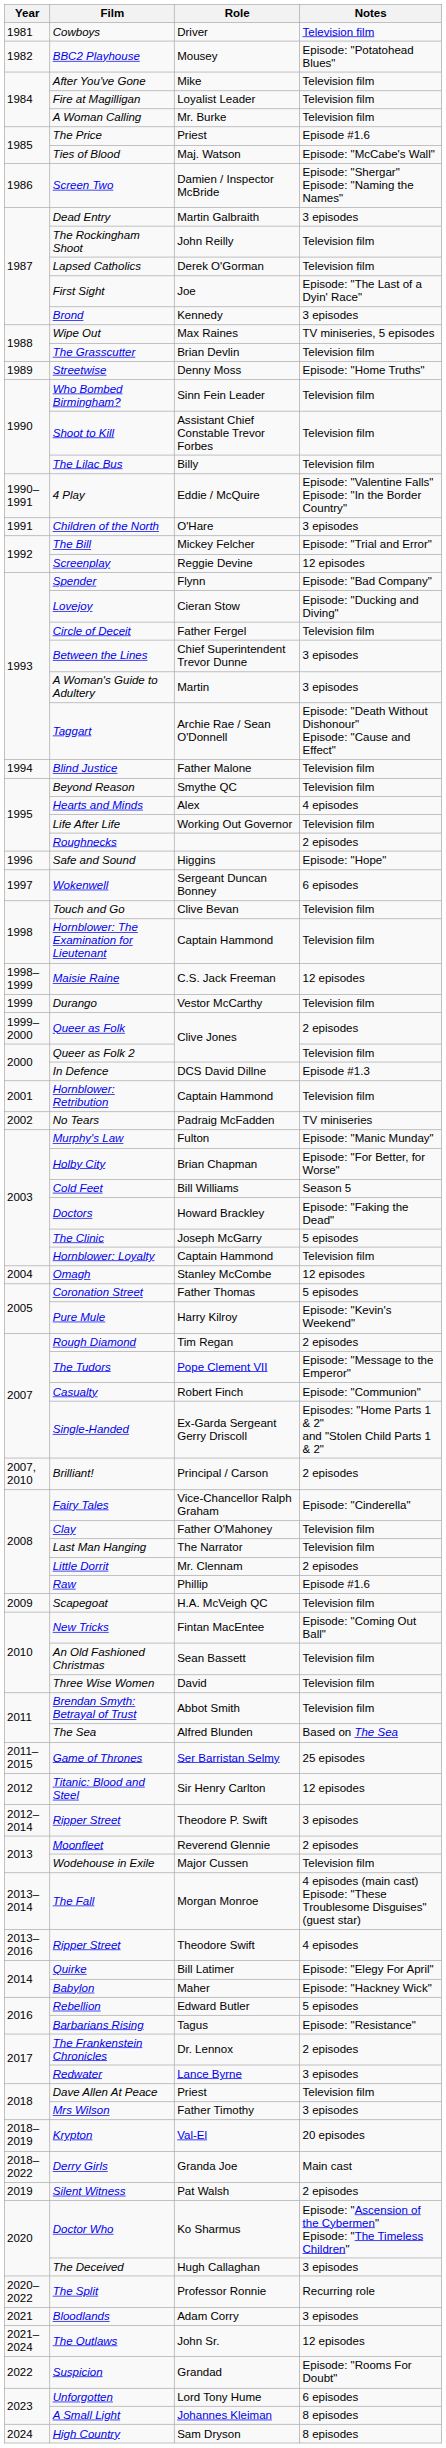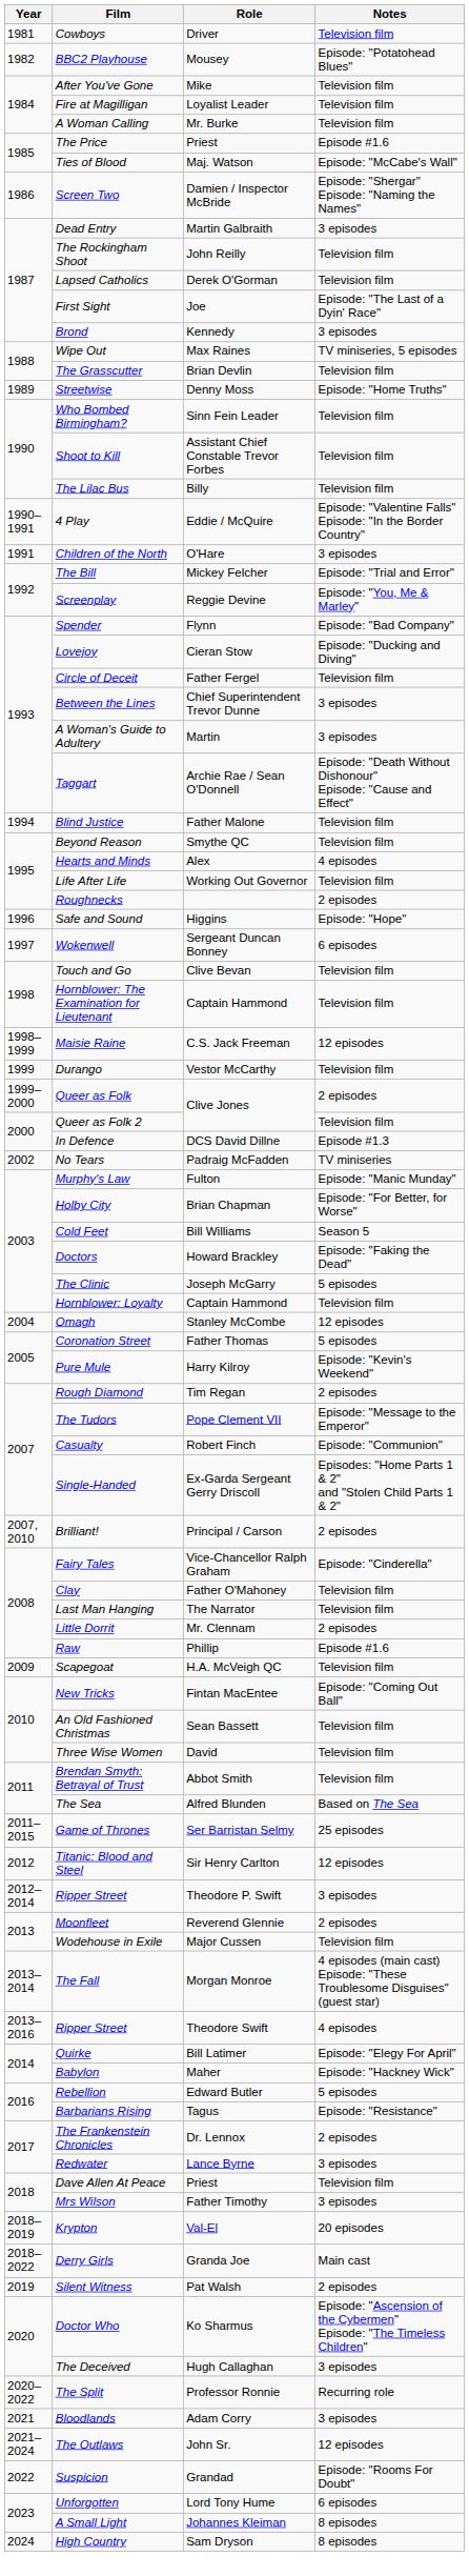 <table class="wikitable sortable">
 <tr>
 <th>Year</th>
 <th>Film</th>
 <th>Role</th>
 <th class="unsortable">Notes</th>
 </tr>
 <tr>
 <td>1981</td>
 <td><em>Cowboys</em></td>
 <td>Driver</td>
 <td><a href='#'>Television film</a></td>
 </tr>
 <tr>
 <td>1982</td>
 <td><em><a href='#'>BBC2 Playhouse</a></em></td>
 <td>Mousey</td>
 <td>Episode: "Potatohead Blues"</td>
 </tr>
 <tr>
 <td rowspan="3">1984</td>
 <td><em>After You've Gone</em></td>
 <td>Mike</td>
 <td>Television film</td>
 </tr>
 <tr>
 <td><em>Fire at Magilligan</em></td>
 <td>Loyalist Leader</td>
 <td>Television film</td>
 </tr>
 <tr>
 <td><em>A Woman Calling</em></td>
 <td>Mr. Burke</td>
 <td>Television film</td>
 </tr>
 <tr>
 <td rowspan="2">1985</td>
 <td><em>The Price</em></td>
 <td>Priest</td>
 <td>Episode #1.6</td>
 </tr>
 <tr>
 <td><em>Ties of Blood</em></td>
 <td>Maj. Watson</td>
 <td>Episode: "McCabe's Wall"</td>
 </tr>
 <tr>
 <td>1986</td>
 <td><em><a href='#'>Screen Two</a></em></td>
 <td>Damien / Inspector McBride</td>
 <td>Episode: "Shergar"<br>Episode: "Naming the Names"</td>
 </tr>
 <tr>
 <td rowspan="5">1987</td>
 <td><em>Dead Entry</em></td>
 <td>Martin Galbraith</td>
 <td>3 episodes</td>
 </tr>
 <tr>
 <td><em>The Rockingham Shoot</em></td>
 <td>John Reilly</td>
 <td>Television film</td>
 </tr>
 <tr>
 <td><em>Lapsed Catholics</em></td>
 <td>Derek O'Gorman</td>
 <td>Television film</td>
 </tr>
 <tr>
 <td><em>First Sight</em></td>
 <td>Joe</td>
 <td>Episode: "The Last of a Dyin' Race"</td>
 </tr>
 <tr>
 <td><em><a href='#'>Brond</a></em></td>
 <td>Kennedy</td>
 <td>3 episodes</td>
 </tr>
 <tr>
 <td rowspan="2">1988</td>
 <td><em>Wipe Out</em></td>
 <td>Max Raines</td>
 <td>TV miniseries, 5 episodes</td>
 </tr>
 <tr>
 <td><em><a href='#'>The Grasscutter</a></em></td>
 <td>Brian Devlin</td>
 <td>Television film</td>
 </tr>
 <tr>
 <td>1989</td>
 <td><em><a href='#'>Streetwise</a></em></td>
 <td>Denny Moss</td>
 <td>Episode: "Home Truths"</td>
 </tr>
 <tr>
 <td rowspan="3">1990</td>
 <td><em><a href='#'>Who Bombed Birmingham?</a></em></td>
 <td>Sinn Fein Leader</td>
 <td>Television film</td>
 </tr>
 <tr>
 <td><em><a href='#'>Shoot to Kill</a></em></td>
 <td>Assistant Chief Constable Trevor Forbes</td>
 <td>Television film</td>
 </tr>
 <tr>
 <td><em><a href='#'>The Lilac Bus</a></em></td>
 <td>Billy</td>
 <td>Television film</td>
 </tr>
 <tr>
 <td>1990–1991</td>
 <td><em>4 Play</em></td>
 <td>Eddie / McQuire</td>
 <td>Episode: "Valentine Falls"<br>Episode: "In the Border Country"</td>
 </tr>
 <tr>
 <td>1991</td>
 <td><em><a href='#'>Children of the North</a></em></td>
 <td>O'Hare</td>
 <td>3 episodes</td>
 </tr>
 <tr>
 <td rowspan="2">1992</td>
 <td><em><a href='#'>The Bill</a></em></td>
 <td>Mickey Felcher</td>
 <td>Episode: "Trial and Error"</td>
 </tr>
 <tr>
 <td><em><a href='#'>Screenplay</a></em></td>
 <td>Reggie Devine</td>
-<td>12 episodes</td>
+<td>Episode: "<a href='#'>You, Me & Marley</a>"</td>
 </tr>
 <tr>
 <td rowspan="6">1993</td>
 <td><em><a href='#'>Spender</a></em></td>
 <td>Flynn</td>
 <td>Episode: "Bad Company"</td>
 </tr>
 <tr>
 <td><em><a href='#'>Lovejoy</a></em></td>
 <td>Cieran Stow</td>
 <td>Episode: "Ducking and Diving"</td>
 </tr>
 <tr>
 <td><em><a href='#'>Circle of Deceit</a></em></td>
 <td>Father Fergel</td>
 <td>Television film</td>
 </tr>
 <tr>
 <td><em><a href='#'>Between the Lines</a></em></td>
 <td>Chief Superintendent Trevor Dunne</td>
 <td>3 episodes</td>
 </tr>
 <tr>
 <td><em>A Woman's Guide to Adultery</em></td>
 <td>Martin</td>
 <td>3 episodes</td>
 </tr>
 <tr>
 <td><em><a href='#'>Taggart</a></em></td>
 <td>Archie Rae / Sean O'Donnell</td>
 <td>Episode: "Death Without Dishonour"<br>Episode: "Cause and Effect"</td>
 </tr>
 <tr>
 <td>1994</td>
 <td><em><a href='#'>Blind Justice</a></em></td>
 <td>Father Malone</td>
 <td>Television film</td>
 </tr>
 <tr>
 <td rowspan="4">1995</td>
 <td><em>Beyond Reason</em></td>
 <td>Smythe QC</td>
 <td>Television film</td>
 </tr>
 <tr>
 <td><em><a href='#'>Hearts and Minds</a></em></td>
 <td>Alex</td>
 <td>4 episodes</td>
 </tr>
 <tr>
 <td><em>Life After Life</em></td>
 <td>Working Out Governor</td>
 <td>Television film</td>
 </tr>
 <tr>
 <td><em><a href='#'>Roughnecks</a></em></td>
 <td></td>
 <td>2 episodes</td>
 </tr>
 <tr>
 <td>1996</td>
 <td><em>Safe and Sound</em></td>
 <td>Higgins</td>
 <td>Episode: "Hope"</td>
 </tr>
 <tr>
 <td>1997</td>
 <td><em><a href='#'>Wokenwell</a></em></td>
 <td>Sergeant Duncan Bonney</td>
 <td>6 episodes</td>
 </tr>
 <tr>
 <td rowspan="2">1998</td>
 <td><em>Touch and Go</em></td>
 <td>Clive Bevan</td>
 <td>Television film</td>
 </tr>
 <tr>
 <td><em><a href='#'>Hornblower: The Examination for Lieutenant</a></em></td>
 <td>Captain Hammond</td>
 <td>Television film</td>
 </tr>
 <tr>
 <td>1998–1999</td>
 <td><em><a href='#'>Maisie Raine</a></em></td>
 <td>C.S. Jack Freeman</td>
 <td>12 episodes</td>
 </tr>
 <tr>
 <td>1999</td>
 <td><em>Durango</em></td>
 <td>Vestor McCarthy</td>
 <td>Television film</td>
 </tr>
 <tr>
 <td>1999–2000</td>
 <td><em><a href='#'>Queer as Folk</a></em></td>
 <td rowspan="2">Clive Jones</td>
 <td>2 episodes</td>
 </tr>
 <tr>
 <td rowspan="2">2000</td>
 <td><em>Queer as Folk 2</em></td>
 <td>Television film</td>
 </tr>
 <tr>
 <td><em>In Defence</em></td>
 <td>DCS David Dillne</td>
 <td>Episode #1.3</td>
-</tr>
-<tr>
-<td>2001</td>
-<td><em><a href='#'>Hornblower: Retribution</a></em></td>
-<td>Captain Hammond</td>
-<td>Television film</td>
 </tr>
 <tr>
 <td>2002</td>
 <td><em>No Tears</em></td>
 <td>Padraig McFadden</td>
 <td>TV miniseries</td>
 </tr>
 <tr>
 <td rowspan="6">2003</td>
 <td><em><a href='#'>Murphy's Law</a></em></td>
 <td>Fulton</td>
 <td>Episode: "Manic Munday"</td>
 </tr>
 <tr>
 <td><em><a href='#'>Holby City</a></em></td>
 <td>Brian Chapman</td>
 <td>Episode: "For Better, for Worse"</td>
 </tr>
 <tr>
 <td><em><a href='#'>Cold Feet</a></em></td>
 <td>Bill Williams</td>
 <td>Season 5</td>
 </tr>
 <tr>
 <td><em><a href='#'>Doctors</a></em></td>
 <td>Howard Brackley</td>
 <td>Episode: "Faking the Dead"</td>
 </tr>
 <tr>
 <td><em><a href='#'>The Clinic</a></em></td>
 <td>Joseph McGarry</td>
 <td>5 episodes</td>
 </tr>
 <tr>
 <td><em><a href='#'>Hornblower: Loyalty</a></em></td>
 <td>Captain Hammond</td>
 <td>Television film</td>
 </tr>
 <tr>
 <td>2004</td>
 <td><em><a href='#'>Omagh</a></em></td>
 <td>Stanley McCombe</td>
 <td>12 episodes</td>
 </tr>
 <tr>
 <td rowspan="2">2005</td>
 <td><em><a href='#'>Coronation Street</a></em></td>
 <td>Father Thomas</td>
 <td>5 episodes</td>
 </tr>
 <tr>
 <td><em><a href='#'>Pure Mule</a></em></td>
 <td>Harry Kilroy</td>
 <td>Episode: "Kevin's Weekend"</td>
 </tr>
 <tr>
 <td rowspan="4">2007</td>
 <td><em><a href='#'>Rough Diamond</a></em></td>
 <td>Tim Regan</td>
 <td>2 episodes</td>
 </tr>
 <tr>
 <td><em><a href='#'>The Tudors</a></em></td>
 <td><a href='#'>Pope Clement VII</a></td>
 <td>Episode: "Message to the Emperor"</td>
 </tr>
 <tr>
 <td><em><a href='#'>Casualty</a></em></td>
 <td>Robert Finch</td>
 <td>Episode: "Communion"</td>
 </tr>
 <tr>
 <td><em><a href='#'>Single-Handed</a></em></td>
 <td>Ex-Garda Sergeant Gerry Driscoll</td>
 <td>Episodes: "Home Parts 1 & 2"<br>and "Stolen Child Parts 1 & 2"</td>
 </tr>
 <tr>
 <td>2007, 2010</td>
 <td><em>Brilliant!</em></td>
 <td>Principal / Carson</td>
 <td>2 episodes</td>
 </tr>
 <tr>
 <td rowspan="5">2008</td>
 <td><em><a href='#'>Fairy Tales</a></em></td>
 <td>Vice-Chancellor Ralph Graham</td>
 <td>Episode: "Cinderella"</td>
 </tr>
 <tr>
 <td><em><a href='#'>Clay</a></em></td>
 <td>Father O'Mahoney</td>
 <td>Television film</td>
 </tr>
 <tr>
 <td><em>Last Man Hanging</em></td>
 <td>The Narrator</td>
 <td>Television film</td>
 </tr>
 <tr>
 <td><em><a href='#'>Little Dorrit</a></em></td>
 <td>Mr. Clennam</td>
 <td>2 episodes</td>
 </tr>
 <tr>
 <td><em><a href='#'>Raw</a></em></td>
 <td>Phillip</td>
 <td>Episode #1.6</td>
 </tr>
 <tr>
 <td>2009</td>
 <td><em>Scapegoat</em></td>
 <td>H.A. McVeigh QC</td>
 <td>Television film</td>
 </tr>
 <tr>
 <td rowspan="3">2010</td>
 <td><em><a href='#'>New Tricks</a></em></td>
 <td>Fintan MacEntee</td>
 <td>Episode: "Coming Out Ball"</td>
 </tr>
 <tr>
 <td><em>An Old Fashioned Christmas</em></td>
 <td>Sean Bassett</td>
 <td>Television film</td>
 </tr>
 <tr>
 <td><em>Three Wise Women</em></td>
 <td>David</td>
 <td>Television film</td>
 </tr>
 <tr>
 <td rowspan="2">2011</td>
 <td><em><a href='#'>Brendan Smyth: Betrayal of Trust</a></em></td>
 <td>Abbot Smith</td>
 <td>Television film</td>
 </tr>
 <tr>
 <td><em>The Sea</em></td>
 <td>Alfred Blunden</td>
 <td>Based on <em><a href='#'>The Sea</a></em></td>
 </tr>
 <tr>
 <td>2011–2015</td>
 <td><em><a href='#'>Game of Thrones</a></em></td>
 <td><a href='#'>Ser Barristan Selmy</a></td>
 <td>25 episodes</td>
 </tr>
 <tr>
 <td>2012</td>
 <td><em><a href='#'>Titanic: Blood and Steel</a></em></td>
 <td>Sir Henry Carlton</td>
 <td>12 episodes</td>
 </tr>
 <tr>
 <td>2012–2014</td>
 <td><em><a href='#'>Ripper Street</a></em></td>
 <td>Theodore P. Swift</td>
 <td>3 episodes</td>
 </tr>
 <tr>
 <td rowspan="2">2013</td>
 <td><em><a href='#'>Moonfleet</a></em></td>
 <td>Reverend Glennie</td>
 <td>2 episodes</td>
 </tr>
 <tr>
 <td><em>Wodehouse in Exile</em></td>
 <td>Major Cussen</td>
 <td>Television film</td>
 </tr>
 <tr>
 <td>2013–2014</td>
 <td><em><a href='#'>The Fall</a></em></td>
 <td>Morgan Monroe</td>
 <td>4 episodes (main cast)<br>Episode: "These Troublesome Disguises" (guest star)</td>
 </tr>
 <tr>
 <td>2013–2016</td>
 <td><em><a href='#'>Ripper Street</a></em></td>
 <td>Theodore Swift</td>
 <td>4 episodes</td>
 </tr>
 <tr>
 <td rowspan="2">2014</td>
 <td><em><a href='#'>Quirke</a></em></td>
 <td>Bill Latimer</td>
 <td>Episode: "Elegy For April"</td>
 </tr>
 <tr>
 <td><em><a href='#'>Babylon</a></em></td>
 <td>Maher</td>
 <td>Episode: "Hackney Wick"</td>
 </tr>
 <tr>
 <td rowspan="2">2016</td>
 <td><em><a href='#'>Rebellion</a></em></td>
 <td>Edward Butler</td>
 <td>5 episodes</td>
 </tr>
 <tr>
 <td><em><a href='#'>Barbarians Rising</a></em></td>
 <td>Tagus</td>
 <td>Episode: "Resistance"</td>
 </tr>
 <tr>
 <td rowspan="2">2017</td>
 <td><em><a href='#'>The Frankenstein Chronicles</a></em></td>
 <td>Dr. Lennox</td>
 <td>2 episodes</td>
 </tr>
 <tr>
 <td><em><a href='#'>Redwater</a></em></td>
 <td><a href='#'>Lance Byrne</a></td>
 <td>3 episodes</td>
 </tr>
 <tr>
 <td rowspan="2">2018</td>
 <td><em>Dave Allen At Peace</em></td>
 <td>Priest</td>
 <td>Television film</td>
 </tr>
 <tr>
 <td><em><a href='#'>Mrs Wilson</a></em></td>
 <td>Father Timothy</td>
 <td>3 episodes</td>
 </tr>
 <tr>
 <td>2018–2019</td>
 <td><a href='#'><em>Krypton</em></a></td>
 <td><a href='#'>Val-El</a></td>
 <td>20 episodes</td>
 </tr>
 <tr>
 <td>2018–2022</td>
 <td><em><a href='#'>Derry Girls</a></em></td>
 <td>Granda Joe</td>
 <td>Main cast</td>
 </tr>
 <tr>
 <td>2019</td>
 <td><em><a href='#'>Silent Witness</a></em></td>
 <td>Pat Walsh</td>
 <td>2 episodes</td>
 </tr>
 <tr>
 <td rowspan="2">2020</td>
 <td><em><a href='#'>Doctor Who</a></em></td>
 <td>Ko Sharmus</td>
 <td>Episode: "<a href='#'>Ascension of the Cybermen</a>"<br>Episode: "<a href='#'>The Timeless Children</a>"</td>
 </tr>
 <tr>
 <td><em>The Deceived</em></td>
 <td>Hugh Callaghan</td>
 <td>3 episodes</td>
 </tr>
 <tr>
 <td>2020–2022</td>
 <td><em><a href='#'>The Split</a></em></td>
 <td>Professor Ronnie</td>
 <td>Recurring role</td>
 </tr>
 <tr>
 <td>2021</td>
 <td><em><a href='#'>Bloodlands</a></em></td>
 <td>Adam Corry</td>
 <td>3 episodes</td>
 </tr>
 <tr>
 <td>2021–2024</td>
 <td><em><a href='#'>The Outlaws</a></em></td>
 <td>John Sr.</td>
 <td>12 episodes</td>
 </tr>
 <tr>
 <td>2022</td>
 <td><em><a href='#'>Suspicion</a></em></td>
 <td>Grandad</td>
 <td>Episode: "Rooms For Doubt"</td>
 </tr>
 <tr>
 <td rowspan="2">2023</td>
 <td><em><a href='#'>Unforgotten</a></em></td>
 <td>Lord Tony Hume</td>
 <td>6 episodes</td>
 </tr>
 <tr>
 <td><em><a href='#'>A Small Light</a></em></td>
 <td><a href='#'>Johannes Kleiman</a></td>
 <td>8 episodes</td>
 </tr>
 <tr>
 <td>2024</td>
 <td><em><a href='#'>High Country</a></em></td>
 <td>Sam Dryson</td>
 <td>8 episodes</td>
 </tr>
 </table>
